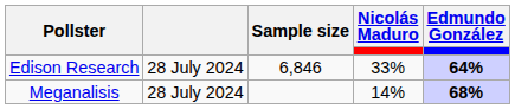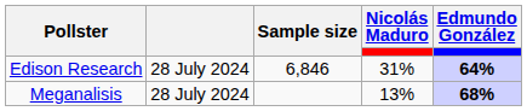 <table class="wikitable sortable" style="text-align: center; line-height: 14px; font-size: 90%;">
 <tr>
 <th rowspan="2">Pollster</th>
 <th rowspan="2"></th>
 <th rowspan="2">Sample size</th>
 <th><a href='#'>Nicolás<br>Maduro</a><br></th>
 <th><a href='#'>Edmundo<br>González</a><br></th>
 </tr>
 <tr class="sorttop">
 <th style="background:red;"></th>
 <th style="background:blue;"></th>
 </tr>
 <tr>
 <td><a href='#'>Edison Research</a></td>
 <td>28 July 2024</td>
 <td>6,846</td>
-<td>33%</td>
+<td>31%</td>
 <td style="background:#CED0FF;"><strong>64%</strong></td>
 </tr>
 <tr>
 <td><a href='#'>Meganalisis</a></td>
 <td>28 July 2024</td>
 <td></td>
-<td>14%</td>
+<td>13%</td>
 <td style="background:#CED0FF;"><strong>68%</strong></td>
 </tr>
 </table>
